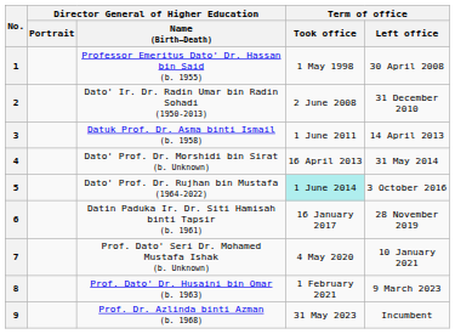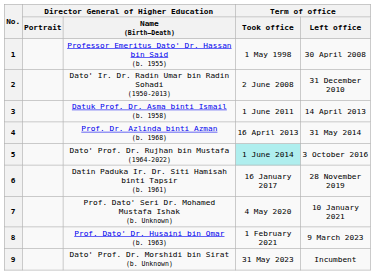 <table class="wikitable" style="text-align:center;">
 <tr>
 <th rowspan=2>No.</th>
 <th colspan=2>Director General of Higher Education</th>
 <th colspan=2>Term of office</th>
 </tr>
 <tr>
 <th>Portrait</th>
 <th>Name<br><small>(Birth–Death)</small></th>
 <th>Took office</th>
 <th>Left office</th>
 </tr>
 <tr>
 <th>1</th>
 <td></td>
 <td><a href='#'>Professor Emeritus Dato' Dr. Hassan bin Said</a><br><small>(b. 1955)</small></td>
 <td>1 May 1998</td>
 <td>30 April 2008</td>
 </tr>
 <tr>
 <th>2</th>
 <td></td>
 <td>Dato' Ir. Dr. Radin Umar bin Radin Sohadi<br><small>(1950-2013)</small></td>
 <td>2 June 2008</td>
 <td>31 December 2010</td>
 </tr>
 <tr>
 <th>3</th>
 <td></td>
 <td><a href='#'>Datuk Prof. Dr. Asma binti Ismail</a><br><small>(b. 1958)</small></td>
 <td>1 June 2011</td>
 <td>14 April 2013</td>
 </tr>
 <tr>
 <th>4</th>
 <td></td>
-<td>Dato' Prof. Dr. Morshidi bin Sirat<br><small>(b. Unknown)</small></td>
+<td><a href='#'>Prof. Dr. Azlinda binti Azman</a><br><small>(b. 1968)</small></td>
 <td>16 April 2013</td>
 <td>31 May 2014</td>
 </tr>
 <tr>
 <th>5</th>
 <td></td>
 <td>Dato' Prof. Dr. Rujhan bin Mustafa<br><small>(1964-2022)</small></td>
 <td style="background: paleturquoise;">1 June 2014</td>
 <td>3 October 2016</td>
 </tr>
 <tr>
 <th>6</th>
 <td></td>
 <td>Datin Paduka Ir. Dr. Siti Hamisah binti Tapsir<br><small>(b. 1961)</small></td>
 <td>16 January 2017</td>
 <td>28 November 2019</td>
 </tr>
 <tr>
 <th>7</th>
 <td></td>
 <td>Prof. Dato' Seri Dr. Mohamed Mustafa Ishak<br><small>(b. Unknown)</small></td>
 <td>4 May 2020</td>
 <td>10 January 2021</td>
 </tr>
 <tr>
 <th>8</th>
 <td></td>
 <td><a href='#'>Prof. Dato' Dr. Husaini bin Omar</a><br><small>(b. 1963)</small></td>
 <td>1 February 2021</td>
 <td>9 March 2023</td>
 </tr>
 <tr>
 <th>9</th>
 <td></td>
-<td><a href='#'>Prof. Dr. Azlinda binti Azman</a><br><small>(b. 1968)</small></td>
+<td>Dato' Prof. Dr. Morshidi bin Sirat<br><small>(b. Unknown)</small></td>
 <td>31 May 2023</td>
 <td>Incumbent</td>
 </tr>
 </table>
